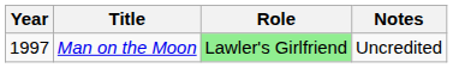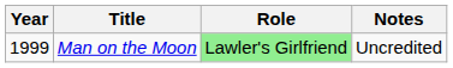 <table class="wikitable sortable">
 <tr>
 <th>Year</th>
 <th>Title</th>
 <th>Role</th>
 <th>Notes</th>
 </tr>
 <tr>
-<td>1997</td>
+<td>1999</td>
 <td><em><a href='#'>Man on the Moon</a></em></td>
 <td style="background: lightgreen;">Lawler's Girlfriend</td>
 <td>Uncredited</td>
 </tr>
 </table>
